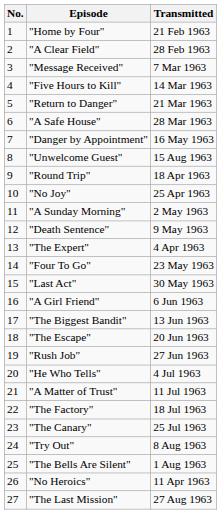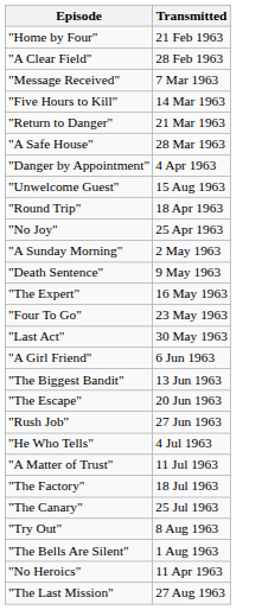 <table class="wikitable">
 <tr>
-<th>No.</th>
 <th>Episode</th>
 <th>Transmitted</th>
 </tr>
 <tr>
-<td>1</td>
 <td>"Home by Four"</td>
 <td>21 Feb 1963</td>
 </tr>
 <tr>
-<td>2</td>
 <td>"A Clear Field"</td>
 <td>28 Feb 1963</td>
 </tr>
 <tr>
-<td>3</td>
 <td>"Message Received"</td>
 <td>7 Mar 1963</td>
 </tr>
 <tr>
-<td>4</td>
 <td>"Five Hours to Kill"</td>
 <td>14 Mar 1963</td>
 </tr>
 <tr>
-<td>5</td>
 <td>"Return to Danger"</td>
 <td>21 Mar 1963</td>
 </tr>
 <tr>
-<td>6</td>
 <td>"A Safe House"</td>
 <td>28 Mar 1963</td>
 </tr>
 <tr>
-<td>7</td>
 <td>"Danger by Appointment"</td>
-<td>16 May 1963</td>
+<td>4 Apr 1963</td>
 </tr>
 <tr>
-<td>8</td>
 <td>"Unwelcome Guest"</td>
 <td>15 Aug 1963</td>
 </tr>
 <tr>
-<td>9</td>
 <td>"Round Trip"</td>
 <td>18 Apr 1963</td>
 </tr>
 <tr>
-<td>10</td>
 <td>"No Joy"</td>
 <td>25 Apr 1963</td>
 </tr>
 <tr>
-<td>11</td>
 <td>"A Sunday Morning"</td>
 <td>2 May 1963</td>
 </tr>
 <tr>
-<td>12</td>
 <td>"Death Sentence"</td>
 <td>9 May 1963</td>
 </tr>
 <tr>
-<td>13</td>
 <td>"The Expert"</td>
-<td>4 Apr 1963</td>
+<td>16 May 1963</td>
 </tr>
 <tr>
-<td>14</td>
 <td>"Four To Go"</td>
 <td>23 May 1963</td>
 </tr>
 <tr>
-<td>15</td>
 <td>"Last Act"</td>
 <td>30 May 1963</td>
 </tr>
 <tr>
-<td>16</td>
 <td>"A Girl Friend"</td>
 <td>6 Jun 1963</td>
 </tr>
 <tr>
-<td>17</td>
 <td>"The Biggest Bandit"</td>
 <td>13 Jun 1963</td>
 </tr>
 <tr>
-<td>18</td>
 <td>"The Escape"</td>
 <td>20 Jun 1963</td>
 </tr>
 <tr>
-<td>19</td>
 <td>"Rush Job"</td>
 <td>27 Jun 1963</td>
 </tr>
 <tr>
-<td>20</td>
 <td>"He Who Tells"</td>
 <td>4 Jul 1963</td>
 </tr>
 <tr>
-<td>21</td>
 <td>"A Matter of Trust"</td>
 <td>11 Jul 1963</td>
 </tr>
 <tr>
-<td>22</td>
 <td>"The Factory"</td>
 <td>18 Jul 1963</td>
 </tr>
 <tr>
-<td>23</td>
 <td>"The Canary"</td>
 <td>25 Jul 1963</td>
 </tr>
 <tr>
-<td>24</td>
 <td>"Try Out"</td>
 <td>8 Aug 1963</td>
 </tr>
 <tr>
-<td>25</td>
 <td>"The Bells Are Silent"</td>
 <td>1 Aug 1963</td>
 </tr>
 <tr>
-<td>26</td>
 <td>"No Heroics"</td>
 <td>11 Apr 1963</td>
 </tr>
 <tr>
-<td>27</td>
 <td>"The Last Mission"</td>
 <td>27 Aug 1963</td>
 </tr>
 </table>
